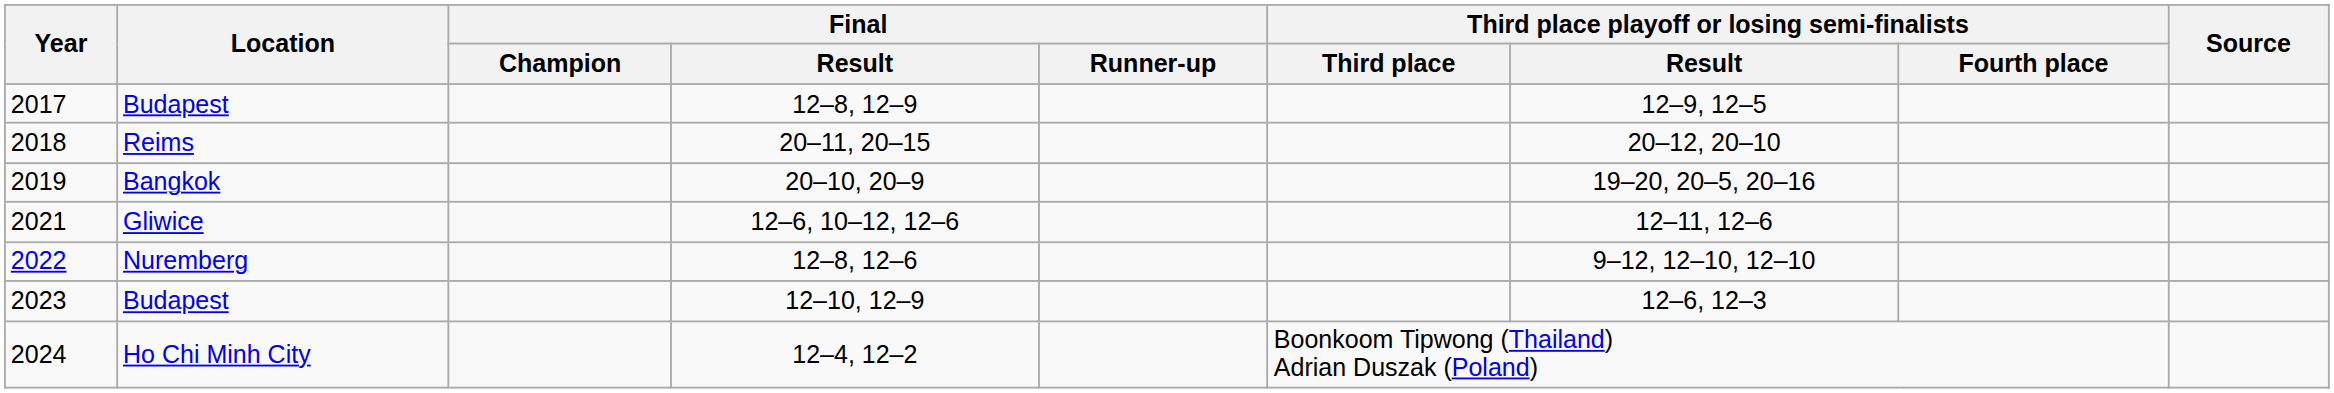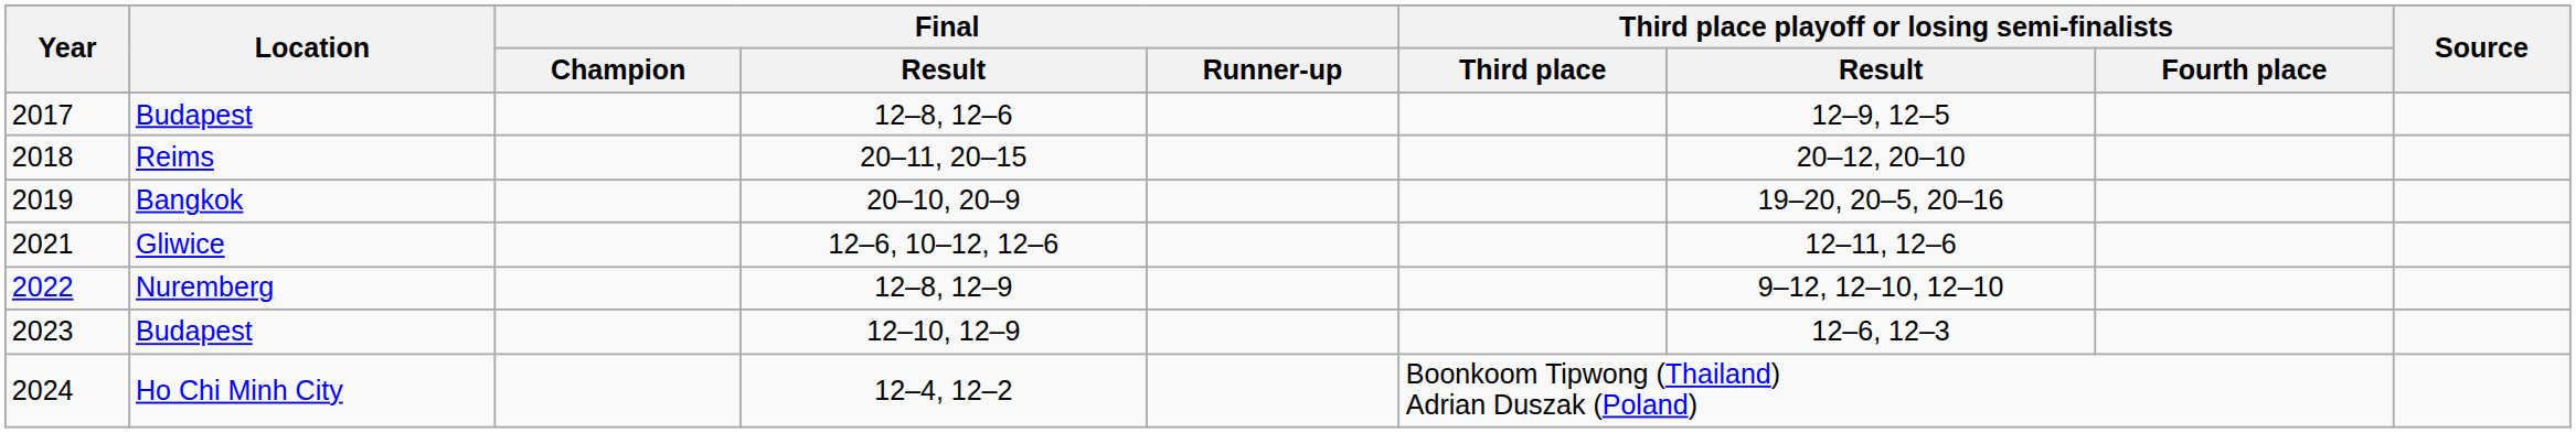 <table class="wikitable" style="font-size:85%; width:100%;">
 <tr>
 <th rowspan="2">Year</th>
 <th rowspan="2">Location</th>
 <th colspan="3">Final</th>
 <th colspan="3">Third place playoff or losing semi-finalists</th>
 <th rowspan="2">Source</th>
 </tr>
 <tr>
 <th>Champion</th>
 <th>Result</th>
 <th>Runner-up</th>
 <th>Third place</th>
 <th>Result</th>
 <th>Fourth place</th>
 </tr>
 <tr>
 <td>2017</td>
 <td> <a href='#'>Budapest</a></td>
 <td></td>
-<td align=center>12–8, 12–9</td>
+<td align=center>12–8, 12–6</td>
 <td></td>
 <td></td>
 <td align=center>12–9, 12–5</td>
 <td></td>
 <td></td>
 </tr>
 <tr>
 <td>2018</td>
 <td> <a href='#'>Reims</a></td>
 <td></td>
 <td align=center>20–11, 20–15</td>
 <td></td>
 <td></td>
 <td align=center>20–12, 20–10</td>
 <td></td>
 <td></td>
 </tr>
 <tr>
 <td>2019</td>
 <td> <a href='#'>Bangkok</a></td>
 <td></td>
 <td align=center>20–10, 20–9</td>
 <td></td>
 <td></td>
 <td align=center>19–20, 20–5, 20–16</td>
 <td></td>
 <td></td>
 </tr>
 <tr>
 <td>2021</td>
 <td> <a href='#'>Gliwice</a></td>
 <td></td>
 <td align=center>12–6, 10–12, 12–6</td>
 <td></td>
 <td></td>
 <td align=center>12–11, 12–6</td>
 <td></td>
 <td></td>
 </tr>
 <tr>
 <td><a href='#'>2022</a></td>
 <td> <a href='#'>Nuremberg</a></td>
 <td></td>
-<td align=center>12–8, 12–6</td>
+<td align=center>12–8, 12–9</td>
 <td></td>
 <td></td>
 <td align=center>9–12, 12–10, 12–10</td>
 <td></td>
 <td></td>
 </tr>
 <tr>
 <td>2023</td>
 <td> <a href='#'>Budapest</a></td>
 <td></td>
 <td align=center>12–10, 12–9</td>
 <td></td>
 <td></td>
 <td align=center>12–6, 12–3</td>
 <td></td>
 <td></td>
 </tr>
 <tr>
 <td>2024</td>
 <td> <a href='#'>Ho Chi Minh City</a></td>
 <td></td>
 <td align=center>12–4, 12–2</td>
 <td></td>
 <td colspan="3"> Boonkoom Tipwong (<a href='#'>Thailand</a>)<br> Adrian Duszak (<a href='#'>Poland</a>)</td>
 <td></td>
 </tr>
 </table>
